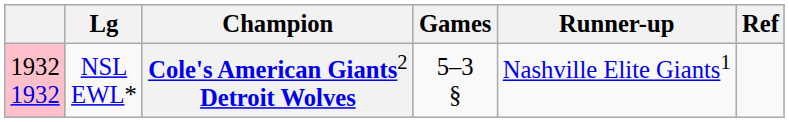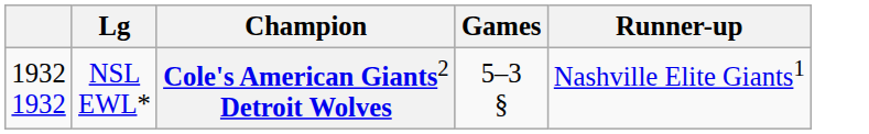 <table class="wikitable" style="text-align:center;">
 <tr>
 <th></th>
 <th>Lg</th>
 <th>Champion</th>
 <th>Games</th>
 <th>Runner-up</th>
-<th>Ref</th>
 </tr>
 <tr>
-<td style="background: pink;">1932<br><a href='#'>1932</a></td>
+<td>1932<br><a href='#'>1932</a></td>
 <td><a href='#'>NSL</a><br><a href='#'>EWL</a>*</td>
 <td bgcolor=#f2f2f2><strong><a href='#'>Cole's American Giants</a></strong><sup>2</sup><br><strong><a href='#'>Detroit Wolves</a></strong></td>
 <td>5–3<br>§</td>
 <td><a href='#'>Nashville Elite Giants</a><sup>1</sup><br><br></td>
-<td><br></td>
 </tr>
 </table>
